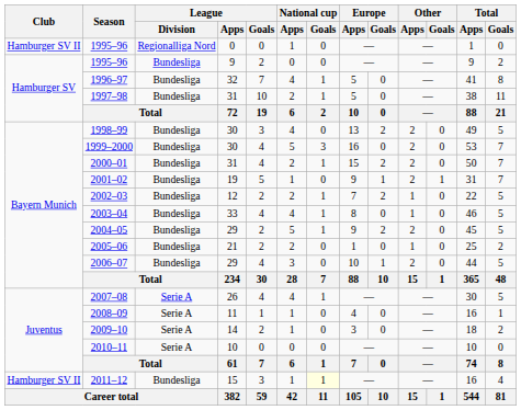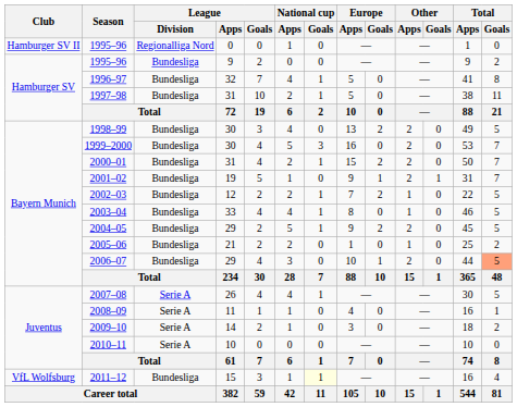 <table class="wikitable" Style="text-align: center">
 <tr>
 <th rowspan="2">Club</th>
 <th rowspan="2">Season</th>
 <th colspan="3">League</th>
 <th colspan="2">National cup</th>
 <th colspan="2">Europe</th>
 <th colspan="2">Other</th>
 <th colspan="2">Total</th>
 </tr>
 <tr>
 <th>Division</th>
 <th>Apps</th>
 <th>Goals</th>
 <th>Apps</th>
 <th>Goals</th>
 <th>Apps</th>
 <th>Goals</th>
 <th>Apps</th>
 <th>Goals</th>
 <th>Apps</th>
 <th>Goals</th>
 </tr>
 <tr>
 <td><a href='#'>Hamburger SV II</a></td>
 <td><a href='#'>1995–96</a></td>
 <td><a href='#'>Regionalliga Nord</a></td>
 <td>0</td>
 <td>0</td>
 <td>1</td>
 <td>0</td>
 <td colspan="2">—</td>
 <td colspan="2">—</td>
 <td>1</td>
 <td>0</td>
 </tr>
 <tr>
 <td rowspan="4"><a href='#'>Hamburger SV</a></td>
 <td><a href='#'>1995–96</a></td>
 <td><a href='#'>Bundesliga</a></td>
 <td>9</td>
 <td>2</td>
 <td>0</td>
 <td>0</td>
 <td colspan="2">—</td>
 <td colspan="2">—</td>
 <td>9</td>
 <td>2</td>
 </tr>
 <tr>
 <td><a href='#'>1996–97</a></td>
 <td>Bundesliga</td>
 <td>32</td>
 <td>7</td>
 <td>4</td>
 <td>1</td>
 <td>5</td>
 <td>0</td>
 <td colspan="2">—</td>
 <td>41</td>
 <td>8</td>
 </tr>
 <tr>
 <td><a href='#'>1997–98</a></td>
 <td>Bundesliga</td>
 <td>31</td>
 <td>10</td>
 <td>2</td>
 <td>1</td>
 <td>5</td>
 <td>0</td>
 <td colspan="2">—</td>
 <td>38</td>
 <td>11</td>
 </tr>
 <tr>
 <th colspan="2">Total</th>
 <th>72</th>
 <th>19</th>
 <th>6</th>
 <th>2</th>
 <th>10</th>
 <th>0</th>
 <th colspan="2">—</th>
 <th>88</th>
 <th>21</th>
 </tr>
 <tr>
 <td rowspan="10"><a href='#'>Bayern Munich</a></td>
 <td><a href='#'>1998–99</a></td>
 <td>Bundesliga</td>
 <td>30</td>
 <td>3</td>
 <td>4</td>
 <td>0</td>
 <td>13</td>
 <td>2</td>
 <td>2</td>
 <td>0</td>
 <td>49</td>
 <td>5</td>
 </tr>
 <tr>
 <td><a href='#'>1999–2000</a></td>
 <td>Bundesliga</td>
 <td>30</td>
 <td>4</td>
 <td>5</td>
 <td>3</td>
 <td>16</td>
 <td>0</td>
 <td>2</td>
 <td>0</td>
 <td>53</td>
 <td>7</td>
 </tr>
 <tr>
 <td><a href='#'>2000–01</a></td>
 <td>Bundesliga</td>
 <td>31</td>
 <td>4</td>
 <td>2</td>
 <td>1</td>
 <td>15</td>
 <td>2</td>
 <td>2</td>
 <td>0</td>
 <td>50</td>
 <td>7</td>
 </tr>
 <tr>
 <td><a href='#'>2001–02</a></td>
 <td>Bundesliga</td>
 <td>19</td>
 <td>5</td>
 <td>1</td>
 <td>0</td>
 <td>9</td>
 <td>1</td>
 <td>2</td>
 <td>1</td>
 <td>31</td>
 <td>7</td>
 </tr>
 <tr>
 <td><a href='#'>2002–03</a></td>
 <td>Bundesliga</td>
 <td>12</td>
 <td>2</td>
 <td>2</td>
 <td>1</td>
 <td>7</td>
 <td>2</td>
 <td>1</td>
 <td>0</td>
 <td>22</td>
 <td>5</td>
 </tr>
 <tr>
 <td><a href='#'>2003–04</a></td>
 <td>Bundesliga</td>
 <td>33</td>
 <td>4</td>
 <td>4</td>
 <td>1</td>
 <td>8</td>
 <td>0</td>
 <td>1</td>
 <td>0</td>
 <td>46</td>
 <td>5</td>
 </tr>
 <tr>
 <td><a href='#'>2004–05</a></td>
 <td>Bundesliga</td>
 <td>29</td>
 <td>2</td>
 <td>5</td>
 <td>1</td>
 <td>9</td>
 <td>2</td>
 <td>2</td>
 <td>0</td>
 <td>45</td>
 <td>5</td>
 </tr>
 <tr>
 <td><a href='#'>2005–06</a></td>
 <td>Bundesliga</td>
 <td>21</td>
 <td>2</td>
 <td>2</td>
 <td>0</td>
 <td>1</td>
 <td>0</td>
 <td>1</td>
 <td>0</td>
 <td>25</td>
 <td>2</td>
 </tr>
 <tr>
 <td><a href='#'>2006–07</a></td>
 <td>Bundesliga</td>
 <td>29</td>
 <td>4</td>
 <td>3</td>
 <td>0</td>
 <td>10</td>
 <td>1</td>
 <td>2</td>
 <td>0</td>
 <td>44</td>
-<td>5</td>
+<td style="background: lightsalmon;">5</td>
 </tr>
 <tr>
 <th colspan="2">Total</th>
 <th>234</th>
 <th>30</th>
 <th>28</th>
 <th>7</th>
 <th>88</th>
 <th>10</th>
 <th>15</th>
 <th>1</th>
 <th>365</th>
 <th>48</th>
 </tr>
 <tr>
 <td rowspan="5"><a href='#'>Juventus</a></td>
 <td><a href='#'>2007–08</a></td>
 <td><a href='#'>Serie A</a></td>
 <td>26</td>
 <td>4</td>
 <td>4</td>
 <td>1</td>
 <td colspan="2">—</td>
 <td colspan="2">—</td>
 <td>30</td>
 <td>5</td>
 </tr>
 <tr>
 <td><a href='#'>2008–09</a></td>
 <td>Serie A</td>
 <td>11</td>
 <td>1</td>
 <td>1</td>
 <td>0</td>
 <td>4</td>
 <td>0</td>
 <td colspan="2">—</td>
 <td>16</td>
 <td>1</td>
 </tr>
 <tr>
 <td><a href='#'>2009–10</a></td>
 <td>Serie A</td>
 <td>14</td>
 <td>2</td>
 <td>1</td>
 <td>0</td>
 <td>3</td>
 <td>0</td>
 <td colspan="2">—</td>
 <td>18</td>
 <td>2</td>
 </tr>
 <tr>
 <td><a href='#'>2010–11</a></td>
 <td>Serie A</td>
 <td>10</td>
 <td>0</td>
 <td>0</td>
 <td>0</td>
 <td colspan="2">—</td>
 <td colspan="2">—</td>
 <td>10</td>
 <td>0</td>
 </tr>
 <tr>
 <th colspan="2">Total</th>
 <th>61</th>
 <th>7</th>
 <th>6</th>
 <th>1</th>
 <th>7</th>
 <th>0</th>
 <th colspan="2">—</th>
 <th>74</th>
 <th>8</th>
 </tr>
 <tr>
-<td><a href='#'>Hamburger SV II</a></td>
+<td><a href='#'>VfL Wolfsburg</a></td>
 <td><a href='#'>2011–12</a></td>
 <td>Bundesliga</td>
 <td>15</td>
 <td>3</td>
 <td>1</td>
 <td style="background: lightyellow;">1</td>
 <td colspan="2">—</td>
 <td colspan="2">—</td>
 <td>16</td>
 <td>4</td>
 </tr>
 <tr>
 <th colspan="3">Career total</th>
 <th>382</th>
 <th>59</th>
 <th>42</th>
 <th>11</th>
 <th>105</th>
 <th>10</th>
 <th>15</th>
 <th>1</th>
 <th>544</th>
 <th>81</th>
 </tr>
 </table>
